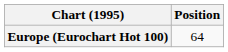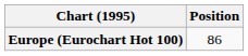 <table class="wikitable plainrowheaders" style="text-align:center">
 <tr>
 <th scope="col">Chart (1995)</th>
 <th scope="col">Position</th>
 </tr>
 <tr>
 <th scope="row">Europe (Eurochart Hot 100)</th>
-<td>64</td>
+<td>86</td>
 </tr>
 </table>
